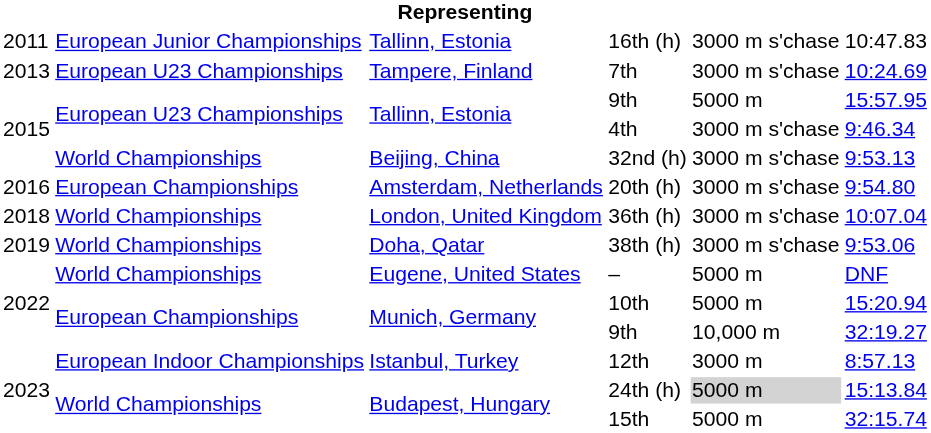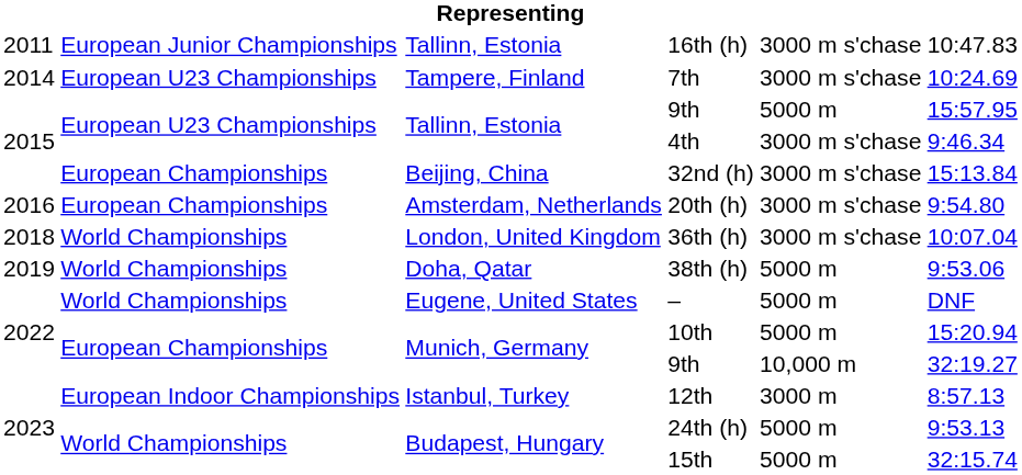 <table>
 <tr>
 <th colspan="6">Representing </th>
 </tr>
 <tr>
 <td>2011</td>
 <td><a href='#'>European Junior Championships</a></td>
 <td><a href='#'>Tallinn, Estonia</a></td>
 <td>16th (h)</td>
 <td>3000 m s'chase</td>
 <td>10:47.83</td>
 </tr>
 <tr>
-<td>2013</td>
+<td>2014</td>
 <td><a href='#'>European U23 Championships</a></td>
 <td><a href='#'>Tampere, Finland</a></td>
 <td>7th</td>
 <td>3000 m s'chase</td>
 <td><a href='#'>10:24.69</a></td>
 </tr>
 <tr>
 <td rowspan=3>2015</td>
 <td rowspan=2><a href='#'>European U23 Championships</a></td>
 <td rowspan=2><a href='#'>Tallinn, Estonia</a></td>
 <td>9th</td>
 <td>5000 m</td>
 <td><a href='#'>15:57.95</a></td>
 </tr>
 <tr>
 <td>4th</td>
 <td>3000 m s'chase</td>
 <td><a href='#'>9:46.34</a></td>
 </tr>
 <tr>
-<td><a href='#'>World Championships</a></td>
+<td><a href='#'>European Championships</a></td>
 <td><a href='#'>Beijing, China</a></td>
 <td>32nd (h)</td>
 <td>3000 m s'chase</td>
-<td><a href='#'>9:53.13</a></td>
+<td><a href='#'>15:13.84</a></td>
 </tr>
 <tr>
 <td>2016</td>
 <td><a href='#'>European Championships</a></td>
 <td><a href='#'>Amsterdam, Netherlands</a></td>
 <td>20th (h)</td>
 <td>3000 m s'chase</td>
 <td><a href='#'>9:54.80</a></td>
 </tr>
 <tr>
 <td>2018</td>
 <td><a href='#'>World Championships</a></td>
 <td><a href='#'>London, United Kingdom</a></td>
 <td>36th (h)</td>
 <td>3000 m s'chase</td>
 <td><a href='#'>10:07.04</a></td>
 </tr>
 <tr>
 <td>2019</td>
 <td><a href='#'>World Championships</a></td>
 <td><a href='#'>Doha, Qatar</a></td>
 <td>38th (h)</td>
-<td>3000 m s'chase</td>
+<td>5000 m</td>
 <td><a href='#'>9:53.06</a></td>
 </tr>
 <tr>
 <td rowspan=3>2022</td>
 <td><a href='#'>World Championships</a></td>
 <td><a href='#'>Eugene, United States</a></td>
 <td>–</td>
 <td>5000 m</td>
 <td><a href='#'>DNF</a></td>
 </tr>
 <tr>
 <td rowspan=2><a href='#'>European Championships</a></td>
 <td rowspan=2><a href='#'>Munich, Germany</a></td>
 <td>10th</td>
 <td>5000 m</td>
 <td><a href='#'>15:20.94</a></td>
 </tr>
 <tr>
 <td>9th</td>
 <td>10,000 m</td>
 <td><a href='#'>32:19.27</a></td>
 </tr>
 <tr>
 <td rowspan=3>2023</td>
 <td><a href='#'>European Indoor Championships</a></td>
 <td><a href='#'>Istanbul, Turkey</a></td>
 <td>12th</td>
 <td>3000 m</td>
 <td><a href='#'>8:57.13</a></td>
 </tr>
 <tr>
 <td rowspan=2><a href='#'>World Championships</a></td>
 <td rowspan=2><a href='#'>Budapest, Hungary</a></td>
 <td>24th (h)</td>
-<td style="background: lightgrey;">5000 m</td>
-<td><a href='#'>15:13.84</a></td>
+<td>5000 m</td>
+<td><a href='#'>9:53.13</a></td>
 </tr>
 <tr>
 <td>15th</td>
 <td>5000 m</td>
 <td><a href='#'>32:15.74</a></td>
 </tr>
 </table>
